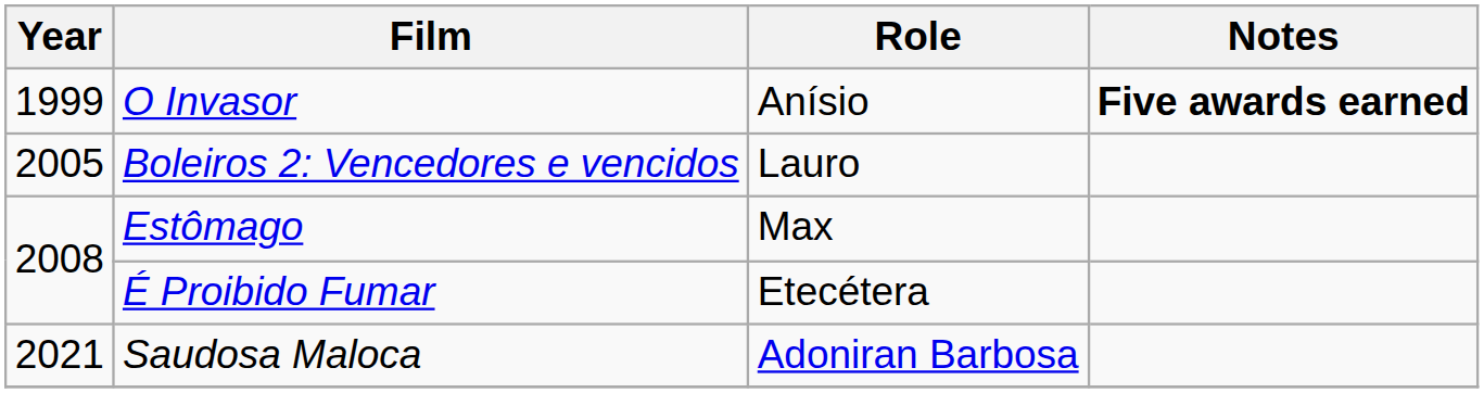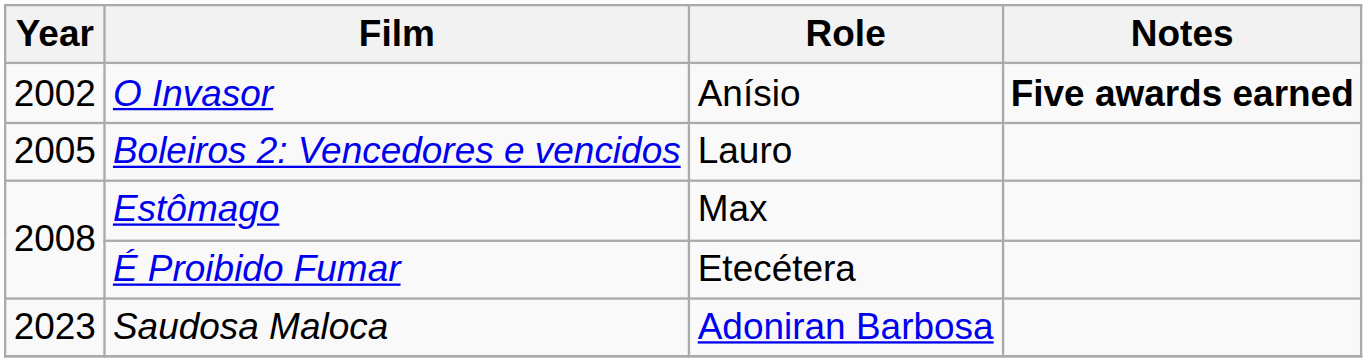 <table class="wikitable">
 <tr>
 <th>Year</th>
 <th>Film</th>
 <th>Role</th>
 <th>Notes</th>
 </tr>
 <tr>
-<td rowspan="1">1999</td>
+<td rowspan="1">2002</td>
 <td><em><a href='#'>O Invasor</a></em></td>
 <td>Anísio</td>
 <td><strong>Five awards earned</strong></td>
 </tr>
 <tr>
 <td rowspan="1">2005</td>
 <td><em><a href='#'>Boleiros 2: Vencedores e vencidos</a></em></td>
 <td>Lauro</td>
 <td></td>
 </tr>
 <tr>
 <td rowspan="2">2008</td>
 <td><em><a href='#'>Estômago</a></em></td>
 <td>Max</td>
 <td></td>
 </tr>
 <tr>
 <td><em><a href='#'>É Proibido Fumar</a></em></td>
 <td>Etecétera</td>
 <td></td>
 </tr>
 <tr>
-<td rowspan="1">2021</td>
+<td rowspan="1">2023</td>
 <td><em>Saudosa Maloca</em></td>
 <td><a href='#'>Adoniran Barbosa</a></td>
 <td></td>
 </tr>
 <tr>
 </tr>
 </table>
